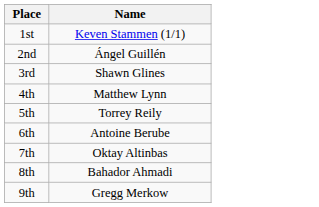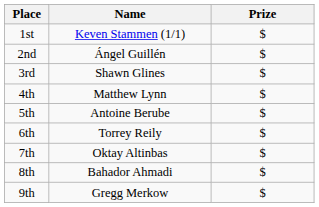 <table class="wikitable">
 <tr>
 <th width="50">Place</th>
 <th width="200">Name</th>
+<th width="125">Prize</th>
 </tr>
 <tr>
 <td align = "center">1st</td>
 <td align = "center"><a href='#'>Keven Stammen</a> (1/1)</td>
+<td align = "center">$</td>
 </tr>
 <tr>
 <td align = "center">2nd</td>
 <td align = "center">Ángel Guillén</td>
+<td align = "center">$</td>
 </tr>
 <tr>
 <td align = "center">3rd</td>
 <td align = "center">Shawn Glines</td>
+<td align = "center">$</td>
 </tr>
 <tr>
 <td align = "center">4th</td>
 <td align = "center">Matthew Lynn</td>
+<td align = "center">$</td>
 </tr>
 <tr>
 <td align = "center">5th</td>
-<td align = "center">Torrey Reily</td>
+<td align = "center">Antoine Berube</td>
+<td align = "center">$</td>
 </tr>
 <tr>
 <td align = "center">6th</td>
-<td align = "center">Antoine Berube</td>
+<td align = "center">Torrey Reily</td>
+<td align = "center">$</td>
 </tr>
 <tr>
 <td align = "center">7th</td>
 <td align = "center">Oktay Altinbas</td>
+<td align = "center">$</td>
 </tr>
 <tr>
 <td align = "center">8th</td>
 <td align = "center">Bahador Ahmadi</td>
+<td align = "center">$</td>
 </tr>
 <tr>
 <td align = "center">9th</td>
 <td align = "center">Gregg Merkow</td>
+<td align = "center">$</td>
 </tr>
 </table>
